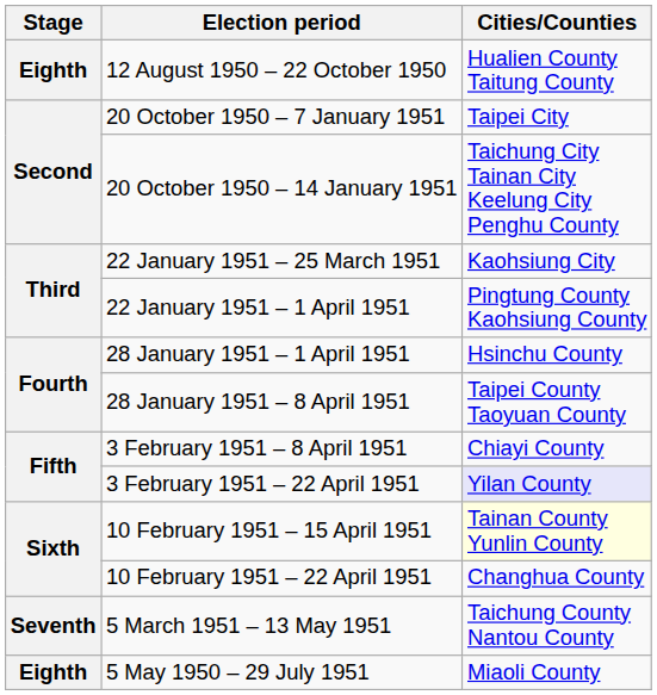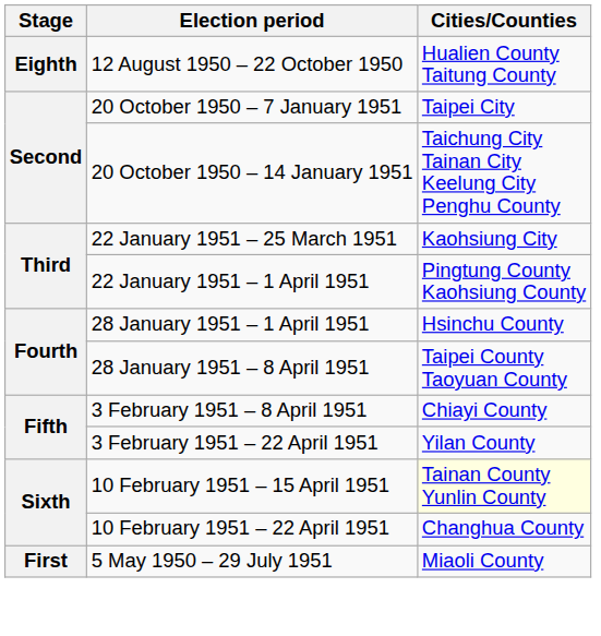 <table class="wikitable">
 <tr>
 <th>Stage</th>
 <th>Election period</th>
 <th>Cities/Counties</th>
 </tr>
 <tr>
 <th>Eighth</th>
 <td>12 August 1950 – 22 October 1950</td>
 <td><a href='#'>Hualien County</a><br><a href='#'>Taitung County</a></td>
 </tr>
 <tr>
 <th rowspan="2">Second</th>
 <td>20 October 1950 – 7 January 1951</td>
 <td><a href='#'>Taipei City</a></td>
 </tr>
 <tr>
 <td>20 October 1950 – 14 January 1951</td>
 <td><a href='#'>Taichung City</a><br><a href='#'>Tainan City</a><br><a href='#'>Keelung City</a><br><a href='#'>Penghu County</a></td>
 </tr>
 <tr>
 <th rowspan="2">Third</th>
 <td>22 January 1951 – 25 March 1951</td>
 <td><a href='#'>Kaohsiung City</a></td>
 </tr>
 <tr>
 <td>22 January 1951 – 1 April 1951</td>
 <td><a href='#'>Pingtung County</a><br><a href='#'>Kaohsiung County</a></td>
 </tr>
 <tr>
 <th rowspan="2">Fourth</th>
 <td>28 January 1951 – 1 April 1951</td>
 <td><a href='#'>Hsinchu County</a></td>
 </tr>
 <tr>
 <td>28 January 1951 – 8 April 1951</td>
 <td><a href='#'>Taipei County</a><br><a href='#'>Taoyuan County</a></td>
 </tr>
 <tr>
 <th rowspan="2">Fifth</th>
 <td>3 February 1951 – 8 April 1951</td>
 <td><a href='#'>Chiayi County</a></td>
 </tr>
 <tr>
 <td>3 February 1951 – 22 April 1951</td>
-<td style="background: lavender;"><a href='#'>Yilan County</a></td>
+<td><a href='#'>Yilan County</a></td>
 </tr>
 <tr>
 <th rowspan="2">Sixth</th>
 <td>10 February 1951 – 15 April 1951</td>
 <td style="background: lightyellow;"><a href='#'>Tainan County</a><br><a href='#'>Yunlin County</a></td>
 </tr>
 <tr>
 <td>10 February 1951 – 22 April 1951</td>
 <td><a href='#'>Changhua County</a></td>
 </tr>
 <tr>
-<th>Seventh</th>
-<td>5 March 1951 – 13 May 1951</td>
-<td><a href='#'>Taichung County</a><br><a href='#'>Nantou County</a></td>
-</tr>
-<tr>
-<th>Eighth</th>
+<th>First</th>
 <td>5 May 1950 – 29 July 1951</td>
 <td><a href='#'>Miaoli County</a></td>
 </tr>
 </table>
